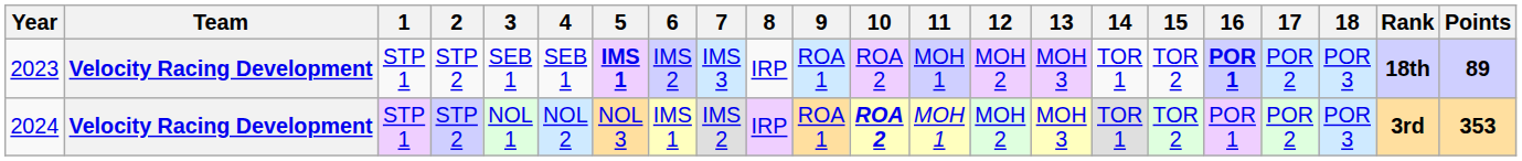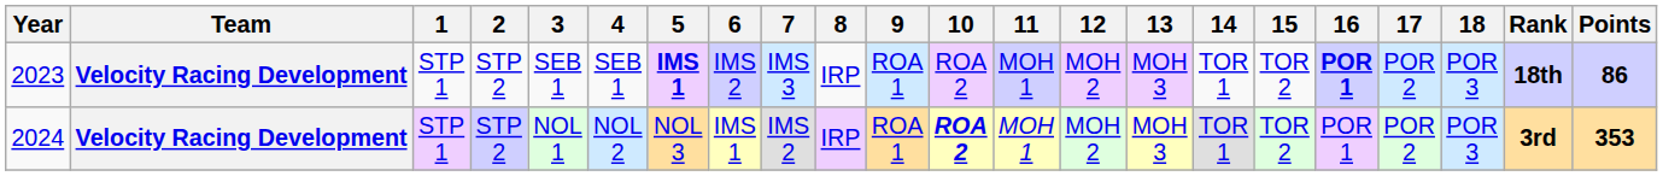 <table class="wikitable" style="text-align:center; font-size:85%">
 <tr>
 <th>Year</th>
 <th>Team</th>
 <th>1</th>
 <th>2</th>
 <th>3</th>
 <th>4</th>
 <th>5</th>
 <th>6</th>
 <th>7</th>
 <th>8</th>
 <th>9</th>
 <th>10</th>
 <th>11</th>
 <th>12</th>
 <th>13</th>
 <th>14</th>
 <th>15</th>
 <th>16</th>
 <th>17</th>
 <th>18</th>
 <th>Rank</th>
 <th>Points</th>
 </tr>
 <tr>
 <td><a href='#'>2023</a></td>
 <th nowrap><a href='#'>Velocity Racing Development</a></th>
 <td style="background:#;"><a href='#'>STP<br>1</a><br></td>
 <td style="background:#;"><a href='#'>STP<br>2</a><br></td>
 <td style="background:#;"><a href='#'>SEB<br>1</a><br></td>
 <td style="background:#;"><a href='#'>SEB<br>1</a><br></td>
 <td style="background:#EFCFFF;"><strong><a href='#'>IMS<br>1</a><br></strong></td>
 <td style="background:#CFCFFF;"><a href='#'>IMS<br>2</a><br></td>
 <td style="background:#CFEAFF;"><a href='#'>IMS<br>3</a><br></td>
 <td style="background:#;"><a href='#'>IRP</a><br></td>
 <td style="background:#CFEAFF;"><a href='#'>ROA<br>1</a><br></td>
 <td style="background:#EFCFFF;"><a href='#'>ROA<br>2</a><br></td>
 <td style="background:#CFCFFF;"><a href='#'>MOH<br>1</a><br></td>
 <td style="background:#EFCFFF;"><a href='#'>MOH<br>2</a><br></td>
 <td style="background:#EFCFFF;"><a href='#'>MOH<br>3</a><br></td>
 <td style="background:#;"><a href='#'>TOR<br>1</a><br></td>
 <td style="background:#;"><a href='#'>TOR<br>2</a><br></td>
 <td style="background:#CFCFFF;"><strong><a href='#'>POR<br>1</a><br></strong></td>
 <td style="background:#CFEAFF;"><a href='#'>POR<br>2</a><br></td>
 <td style="background:#CFEAFF;"><a href='#'>POR<br>3</a><br></td>
 <th style="background:#CFCFFF;">18th</th>
-<th style="background:#CFCFFF;">89</th>
+<th style="background:#CFCFFF;">86</th>
 </tr>
 <tr>
 <td><a href='#'>2024</a></td>
 <th nowrap><a href='#'>Velocity Racing Development</a></th>
 <td style="background:#EFCFFF;"><a href='#'>STP<br>1</a><br></td>
 <td style="background:#CFCFFF;"><a href='#'>STP<br>2</a><br></td>
 <td style="background:#DFFFDF;"><a href='#'>NOL<br>1</a><br></td>
 <td style="background:#CFEAFF;"><a href='#'>NOL<br>2</a><br></td>
 <td style="background:#FFDF9F;"><a href='#'>NOL<br>3</a><br></td>
 <td style="background:#FFFFBF;"><a href='#'>IMS<br>1</a><br></td>
 <td style="background:#DFDFDF;"><a href='#'>IMS<br>2</a><br></td>
 <td style="background:#EFCFFF;"><a href='#'>IRP</a><br></td>
 <td style="background:#FFDF9F;"><a href='#'>ROA<br>1</a><br></td>
 <td style="background:#FFFFBF;"><strong><em><a href='#'>ROA<br>2</a></em></strong><br></td>
 <td style="background:#FFFFBF;"><em><a href='#'>MOH<br>1</a></em><br></td>
 <td style="background:#DFFFDF;"><a href='#'>MOH<br>2</a><br></td>
 <td style="background:#FFFFBF;"><a href='#'>MOH<br>3</a><br></td>
 <td style="background:#DFDFDF;"><a href='#'>TOR<br>1</a><br></td>
 <td style="background:#DFFFDF;"><a href='#'>TOR<br>2</a><br></td>
 <td style="background:#EFCFFF;"><a href='#'>POR<br>1</a><br></td>
 <td style="background:#DFFFDF;"><a href='#'>POR<br>2</a><br></td>
 <td style="background:#CFEAFF;"><a href='#'>POR<br>3</a><br></td>
 <th style="background:#FFDF9F;">3rd</th>
 <th style="background:#FFDF9F;">353</th>
 </tr>
 </table>
